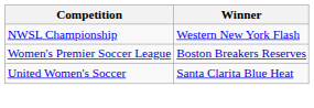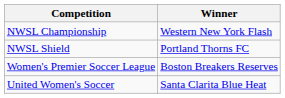 <table class="wikitable">
 <tr>
 <th>Competition</th>
 <th>Winner</th>
 </tr>
 <tr>
 <td><a href='#'>NWSL Championship</a></td>
 <td><a href='#'>Western New York Flash</a></td>
 </tr>
 <tr>
+<td><a href='#'>NWSL Shield</a></td>
+<td><a href='#'>Portland Thorns FC</a></td>
+</tr>
+<tr>
 <td><a href='#'>Women's Premier Soccer League</a></td>
 <td><a href='#'>Boston Breakers Reserves</a></td>
 </tr>
 <tr>
 <td><a href='#'>United Women's Soccer</a></td>
 <td><a href='#'>Santa Clarita Blue Heat</a></td>
 </tr>
 </table>
